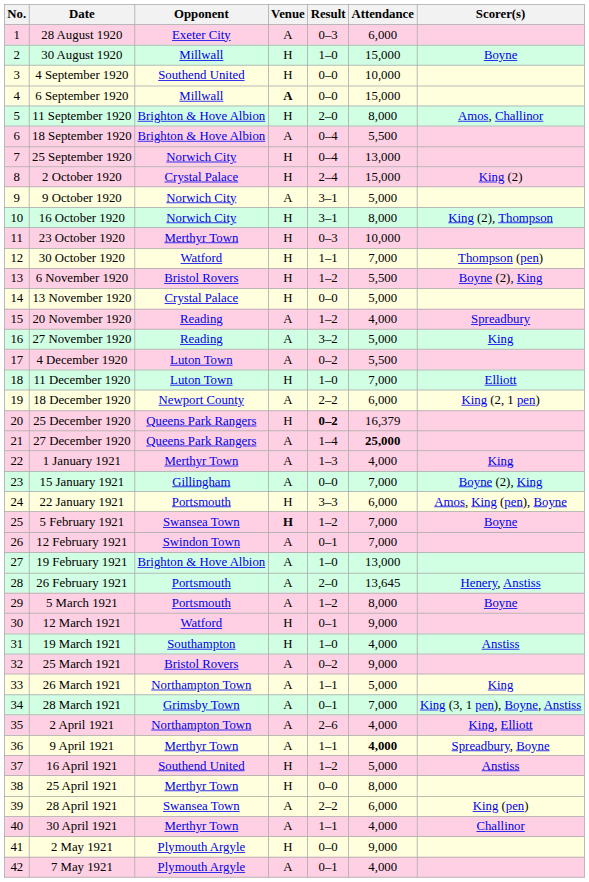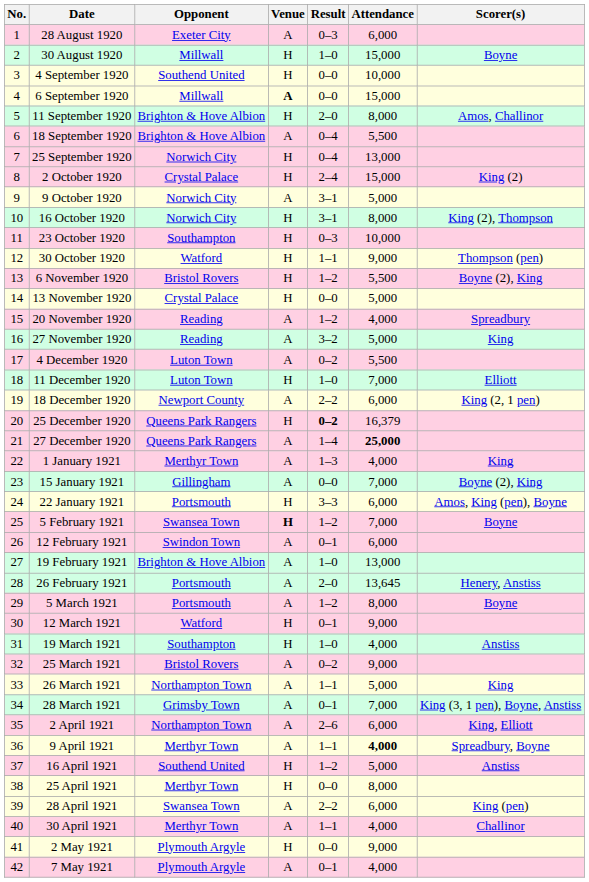 <table class="wikitable sortable" style="text-align:center;">
 <tr>
 <th>No.</th>
 <th>Date</th>
 <th>Opponent</th>
 <th>Venue</th>
 <th>Result</th>
 <th>Attendance</th>
 <th>Scorer(s)</th>
 </tr>
 <tr style="background:#ffd0e3;">
 <td>1</td>
 <td>28 August 1920</td>
 <td><a href='#'>Exeter City</a></td>
 <td>A</td>
 <td>0–3</td>
 <td>6,000</td>
 <td></td>
 </tr>
 <tr style="background:#d0ffe3;">
 <td>2</td>
 <td>30 August 1920</td>
 <td><a href='#'>Millwall</a></td>
 <td>H</td>
 <td>1–0</td>
 <td>15,000</td>
 <td><a href='#'>Boyne</a></td>
 </tr>
 <tr style="background:#ffd;">
 <td>3</td>
 <td>4 September 1920</td>
 <td><a href='#'>Southend United</a></td>
 <td>H</td>
 <td>0–0</td>
 <td>10,000</td>
 <td></td>
 </tr>
 <tr style="background:#ffd;">
 <td>4</td>
 <td>6 September 1920</td>
 <td><a href='#'>Millwall</a></td>
 <td><strong>A</strong></td>
 <td>0–0</td>
 <td>15,000</td>
 <td></td>
 </tr>
 <tr style="background:#d0ffe3;">
 <td>5</td>
 <td>11 September 1920</td>
 <td><a href='#'>Brighton & Hove Albion</a></td>
 <td>H</td>
 <td>2–0</td>
 <td>8,000</td>
 <td><a href='#'>Amos</a>, <a href='#'>Challinor</a></td>
 </tr>
 <tr style="background:#ffd0e3;">
 <td>6</td>
 <td>18 September 1920</td>
 <td><a href='#'>Brighton & Hove Albion</a></td>
 <td>A</td>
 <td>0–4</td>
 <td>5,500</td>
 <td></td>
 </tr>
 <tr style="background:#ffd0e3;">
 <td>7</td>
 <td>25 September 1920</td>
 <td><a href='#'>Norwich City</a></td>
 <td>H</td>
 <td>0–4</td>
 <td>13,000</td>
 <td></td>
 </tr>
 <tr style="background:#ffd0e3;">
 <td>8</td>
 <td>2 October 1920</td>
 <td><a href='#'>Crystal Palace</a></td>
 <td>H</td>
 <td>2–4</td>
 <td>15,000</td>
 <td><a href='#'>King</a> (2)</td>
 </tr>
 <tr style="background:#ffd;">
 <td>9</td>
 <td>9 October 1920</td>
 <td><a href='#'>Norwich City</a></td>
 <td>A</td>
 <td>3–1</td>
 <td>5,000</td>
 <td></td>
 </tr>
 <tr style="background:#d0ffe3;">
 <td>10</td>
 <td>16 October 1920</td>
 <td><a href='#'>Norwich City</a></td>
 <td>H</td>
 <td>3–1</td>
 <td>8,000</td>
 <td><a href='#'>King</a> (2), <a href='#'>Thompson</a></td>
 </tr>
 <tr style="background:#ffd0e3;">
 <td>11</td>
 <td>23 October 1920</td>
-<td><a href='#'>Merthyr Town</a></td>
+<td><a href='#'>Southampton</a></td>
 <td>H</td>
 <td>0–3</td>
 <td>10,000</td>
 <td></td>
 </tr>
 <tr style="background:#ffd;">
 <td>12</td>
 <td>30 October 1920</td>
 <td><a href='#'>Watford</a></td>
 <td>H</td>
 <td>1–1</td>
-<td>7,000</td>
+<td>9,000</td>
 <td><a href='#'>Thompson</a> (<a href='#'>pen</a>)</td>
 </tr>
 <tr style="background:#ffd0e3;">
 <td>13</td>
 <td>6 November 1920</td>
 <td><a href='#'>Bristol Rovers</a></td>
 <td>H</td>
 <td>1–2</td>
 <td>5,500</td>
 <td><a href='#'>Boyne</a> (2), <a href='#'>King</a></td>
 </tr>
 <tr style="background:#ffd;">
 <td>14</td>
 <td>13 November 1920</td>
 <td><a href='#'>Crystal Palace</a></td>
 <td>H</td>
 <td>0–0</td>
 <td>5,000</td>
 <td></td>
 </tr>
 <tr style="background:#ffd0e3;">
 <td>15</td>
 <td>20 November 1920</td>
 <td><a href='#'>Reading</a></td>
 <td>A</td>
 <td>1–2</td>
 <td>4,000</td>
 <td><a href='#'>Spreadbury</a></td>
 </tr>
 <tr style="background:#d0ffe3;">
 <td>16</td>
 <td>27 November 1920</td>
 <td><a href='#'>Reading</a></td>
 <td>A</td>
 <td>3–2</td>
 <td>5,000</td>
 <td><a href='#'>King</a></td>
 </tr>
 <tr style="background:#ffd0e3;">
 <td>17</td>
 <td>4 December 1920</td>
 <td><a href='#'>Luton Town</a></td>
 <td>A</td>
 <td>0–2</td>
 <td>5,500</td>
 <td></td>
 </tr>
 <tr style="background:#d0ffe3;">
 <td>18</td>
 <td>11 December 1920</td>
 <td><a href='#'>Luton Town</a></td>
 <td>H</td>
 <td>1–0</td>
 <td>7,000</td>
 <td><a href='#'>Elliott</a></td>
 </tr>
 <tr style="background:#ffd;">
 <td>19</td>
 <td>18 December 1920</td>
 <td><a href='#'>Newport County</a></td>
 <td>A</td>
 <td>2–2</td>
 <td>6,000</td>
 <td><a href='#'>King</a> (2, 1 <a href='#'>pen</a>)</td>
 </tr>
 <tr style="background:#ffd0e3;">
 <td>20</td>
 <td>25 December 1920</td>
 <td><a href='#'>Queens Park Rangers</a></td>
 <td>H</td>
 <td><strong>0–2</strong></td>
 <td>16,379</td>
 <td></td>
 </tr>
 <tr style="background:#ffd0e3;">
 <td>21</td>
 <td>27 December 1920</td>
 <td><a href='#'>Queens Park Rangers</a></td>
 <td>A</td>
 <td>1–4</td>
 <td><strong>25,000</strong></td>
 <td></td>
 </tr>
 <tr style="background:#ffd0e3;">
 <td>22</td>
 <td>1 January 1921</td>
 <td><a href='#'>Merthyr Town</a></td>
 <td>A</td>
 <td>1–3</td>
 <td>4,000</td>
 <td><a href='#'>King</a></td>
 </tr>
 <tr style="background:#d0ffe3;">
 <td>23</td>
 <td>15 January 1921</td>
 <td><a href='#'>Gillingham</a></td>
 <td>A</td>
 <td>0–0</td>
 <td>7,000</td>
 <td><a href='#'>Boyne</a> (2), <a href='#'>King</a></td>
 </tr>
 <tr style="background:#ffd;">
 <td>24</td>
 <td>22 January 1921</td>
 <td><a href='#'>Portsmouth</a></td>
 <td>H</td>
 <td>3–3</td>
 <td>6,000</td>
 <td><a href='#'>Amos</a>, <a href='#'>King</a> (<a href='#'>pen</a>), <a href='#'>Boyne</a></td>
 </tr>
 <tr style="background:#ffd0e3;">
 <td>25</td>
 <td>5 February 1921</td>
 <td><a href='#'>Swansea Town</a></td>
 <td><strong>H</strong></td>
 <td>1–2</td>
 <td>7,000</td>
 <td><a href='#'>Boyne</a></td>
 </tr>
 <tr style="background:#ffd0e3;">
 <td>26</td>
 <td>12 February 1921</td>
 <td><a href='#'>Swindon Town</a></td>
 <td>A</td>
 <td>0–1</td>
-<td>7,000</td>
+<td>6,000</td>
 <td></td>
 </tr>
 <tr style="background:#d0ffe3;">
 <td>27</td>
 <td>19 February 1921</td>
 <td><a href='#'>Brighton & Hove Albion</a></td>
 <td>A</td>
 <td>1–0</td>
 <td>13,000</td>
 <td></td>
 </tr>
 <tr style="background:#d0ffe3;">
 <td>28</td>
 <td>26 February 1921</td>
 <td><a href='#'>Portsmouth</a></td>
 <td>A</td>
 <td>2–0</td>
 <td>13,645</td>
 <td><a href='#'>Henery</a>, <a href='#'>Anstiss</a></td>
 </tr>
 <tr style="background:#ffd0e3;">
 <td>29</td>
 <td>5 March 1921</td>
 <td><a href='#'>Portsmouth</a></td>
 <td>A</td>
 <td>1–2</td>
 <td>8,000</td>
 <td><a href='#'>Boyne</a></td>
 </tr>
 <tr style="background:#ffd0e3;">
 <td>30</td>
 <td>12 March 1921</td>
 <td><a href='#'>Watford</a></td>
 <td>H</td>
 <td>0–1</td>
 <td>9,000</td>
 <td></td>
 </tr>
 <tr style="background:#d0ffe3;">
 <td>31</td>
 <td>19 March 1921</td>
 <td><a href='#'>Southampton</a></td>
 <td>H</td>
 <td>1–0</td>
 <td>4,000</td>
 <td><a href='#'>Anstiss</a></td>
 </tr>
 <tr style="background:#ffd0e3;">
 <td>32</td>
 <td>25 March 1921</td>
 <td><a href='#'>Bristol Rovers</a></td>
 <td>A</td>
 <td>0–2</td>
 <td>9,000</td>
 <td></td>
 </tr>
 <tr style="background:#ffd;">
 <td>33</td>
 <td>26 March 1921</td>
 <td><a href='#'>Northampton Town</a></td>
 <td>A</td>
 <td>1–1</td>
 <td>5,000</td>
 <td><a href='#'>King</a></td>
 </tr>
 <tr style="background:#d0ffe3;">
 <td>34</td>
 <td>28 March 1921</td>
 <td><a href='#'>Grimsby Town</a></td>
 <td>A</td>
 <td>0–1</td>
 <td>7,000</td>
 <td><a href='#'>King</a> (3, 1 <a href='#'>pen</a>), <a href='#'>Boyne</a>, <a href='#'>Anstiss</a></td>
 </tr>
 <tr style="background:#ffd0e3;">
 <td>35</td>
 <td>2 April 1921</td>
 <td><a href='#'>Northampton Town</a></td>
 <td>A</td>
 <td>2–6</td>
-<td>4,000</td>
+<td>6,000</td>
 <td><a href='#'>King</a>, <a href='#'>Elliott</a></td>
 </tr>
 <tr style="background:#ffd;">
 <td>36</td>
 <td>9 April 1921</td>
 <td><a href='#'>Merthyr Town</a></td>
 <td>A</td>
 <td>1–1</td>
 <td><strong>4,000</strong></td>
 <td><a href='#'>Spreadbury</a>, <a href='#'>Boyne</a></td>
 </tr>
 <tr style="background:#ffd0e3;">
 <td>37</td>
 <td>16 April 1921</td>
 <td><a href='#'>Southend United</a></td>
 <td>H</td>
 <td>1–2</td>
 <td>5,000</td>
 <td><a href='#'>Anstiss</a></td>
 </tr>
 <tr style="background:#ffd;">
 <td>38</td>
 <td>25 April 1921</td>
 <td><a href='#'>Merthyr Town</a></td>
 <td>H</td>
 <td>0–0</td>
 <td>8,000</td>
 <td></td>
 </tr>
 <tr style="background:#ffd;">
 <td>39</td>
 <td>28 April 1921</td>
 <td><a href='#'>Swansea Town</a></td>
 <td>A</td>
 <td>2–2</td>
 <td>6,000</td>
 <td><a href='#'>King</a> (<a href='#'>pen</a>)</td>
 </tr>
 <tr style="background:#ffd0e3;">
 <td>40</td>
 <td>30 April 1921</td>
 <td><a href='#'>Merthyr Town</a></td>
 <td>A</td>
 <td>1–1</td>
 <td>4,000</td>
 <td><a href='#'>Challinor</a></td>
 </tr>
 <tr style="background:#ffd;">
 <td>41</td>
 <td>2 May 1921</td>
 <td><a href='#'>Plymouth Argyle</a></td>
 <td>H</td>
 <td>0–0</td>
 <td>9,000</td>
 <td></td>
 </tr>
 <tr style="background:#ffd0e3;">
 <td>42</td>
 <td>7 May 1921</td>
 <td><a href='#'>Plymouth Argyle</a></td>
 <td>A</td>
 <td>0–1</td>
 <td>4,000</td>
 <td></td>
 </tr>
 </table>
